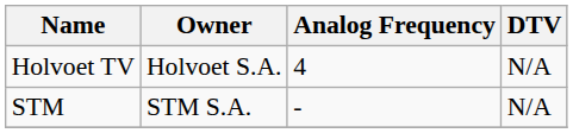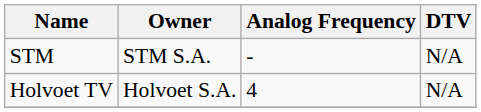 <table class="wikitable">
 <tr>
 <th>Name</th>
 <th>Owner</th>
 <th>Analog Frequency</th>
 <th>DTV</th>
 </tr>
 <tr>
+<td>STM</td>
+<td>STM S.A.</td>
+<td>-</td>
+<td>N/A</td>
+</tr>
+<tr>
 <td>Holvoet TV</td>
 <td>Holvoet S.A.</td>
 <td>4</td>
 <td>N/A</td>
 </tr>
 <tr>
-<td>STM</td>
-<td>STM S.A.</td>
-<td>-</td>
-<td>N/A</td>
-</tr>
-<tr>
 </tr>
 </table>
